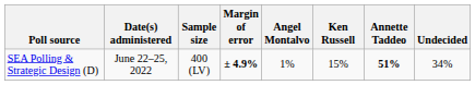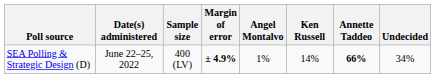 <table class="wikitable" style="font-size:90%;text-align:center;">
 <tr valign=bottom>
 <th>Poll source</th>
 <th>Date(s)<br>administered</th>
 <th>Sample<br>size</th>
 <th>Margin<br>of error</th>
 <th style="width:60px;">Angel<br>Montalvo</th>
 <th style="width:60px;">Ken<br>Russell</th>
 <th style="width:60px;">Annette<br>Taddeo</th>
 <th>Undecided</th>
 </tr>
 <tr>
 <td style="text-align:left;"><a href='#'>SEA Polling & Strategic Design</a> (D)</td>
 <td>June 22–25, 2022</td>
 <td>400 (LV)</td>
 <td><strong>± 4.9%</strong></td>
 <td>1%</td>
-<td>15%</td>
-<td><strong>51%</strong></td>
+<td>14%</td>
+<td><strong>66%</strong></td>
 <td>34%</td>
 </tr>
 </table>
